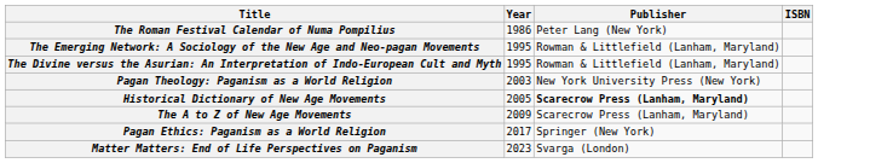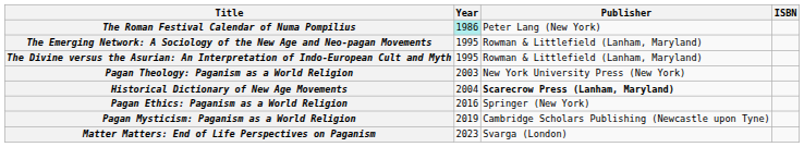 <table class="wikitable plainrowheaders sortable">
 <tr>
 <th scope="col">Title</th>
 <th scope="col">Year</th>
 <th scope="col">Publisher</th>
 <th scope="col" class="unsortable">ISBN</th>
 </tr>
 <tr>
 <th scope="row"><em>The Roman Festival Calendar of Numa Pompilius</em></th>
-<td>1986</td>
+<td style="background: paleturquoise;">1986</td>
 <td>Peter Lang (New York)</td>
 <td></td>
 </tr>
 <tr>
 <th scope="row"><em>The Emerging Network: A Sociology of the New Age and Neo‑pagan Movements</em></th>
 <td>1995</td>
 <td>Rowman & Littlefield (Lanham, Maryland)</td>
 <td></td>
 </tr>
 <tr>
 <th scope="row"><em>The Divine versus the Asurian: An Interpretation of Indo-European Cult and Myth</em></th>
 <td>1995</td>
 <td>Rowman & Littlefield (Lanham, Maryland)</td>
 <td></td>
 </tr>
 <tr>
 <th scope="row"><em>Pagan Theology: Paganism as a World Religion</em></th>
 <td>2003</td>
 <td>New York University Press (New York)</td>
 <td></td>
 </tr>
 <tr>
 <th scope="row"><em>Historical Dictionary of New Age Movements</em></th>
-<td>2005</td>
+<td>2004</td>
 <td><strong>Scarecrow Press (Lanham, Maryland)</strong></td>
 <td></td>
 </tr>
 <tr>
-<th scope="row"><em>The A to Z of New Age Movements</em></th>
-<td>2009</td>
-<td>Scarecrow Press (Lanham, Maryland)</td>
+<th scope="row"><em>Pagan Ethics: Paganism as a World Religion</em></th>
+<td>2016</td>
+<td>Springer (New York)</td>
 <td></td>
 </tr>
 <tr>
-<th scope="row"><em>Pagan Ethics: Paganism as a World Religion</em></th>
-<td>2017</td>
-<td>Springer (New York)</td>
+<th scope="row"><em>Pagan Mysticism: Paganism as a World Religion</em></th>
+<td>2019</td>
+<td>Cambridge Scholars Publishing (Newcastle upon Tyne)</td>
 <td></td>
 </tr>
 <tr>
 <th scope="row"><em>Matter Matters: End of Life Perspectives on Paganism</em></th>
 <td>2023</td>
 <td>Svarga (London)</td>
 </tr>
 </table>
